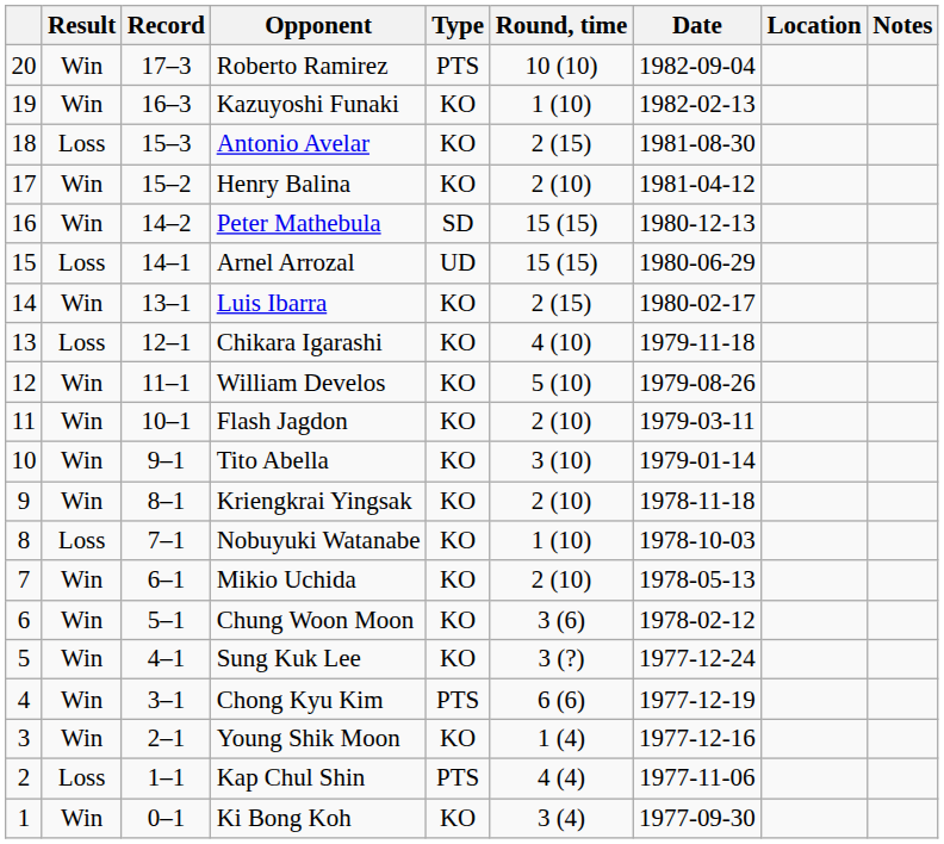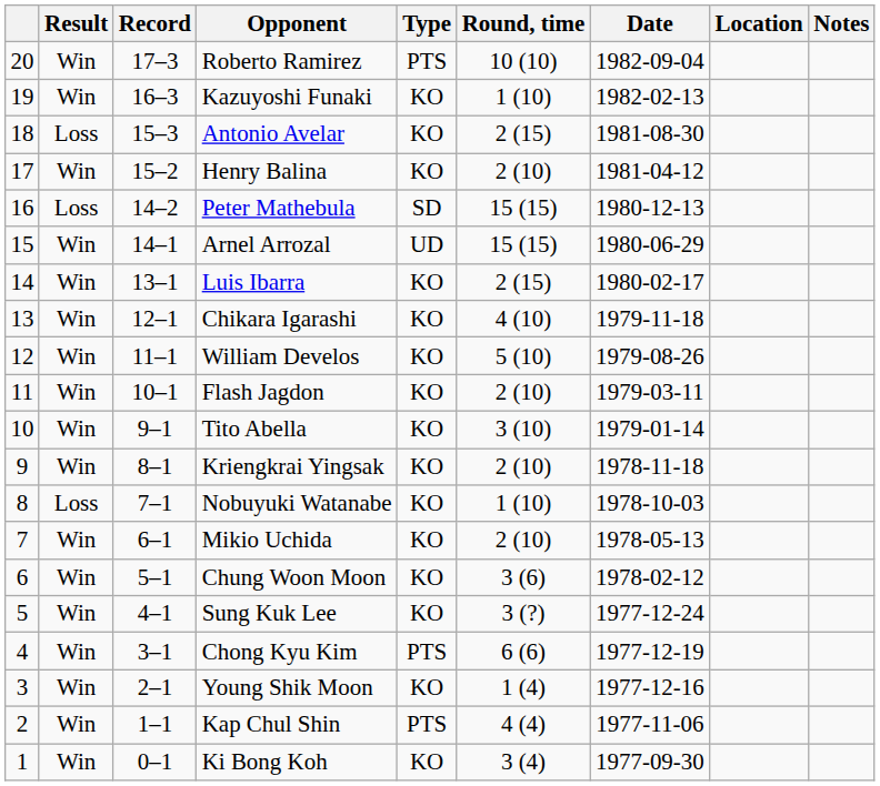 <table class=wikitable style=text-align:center>
 <tr>
 <th></th>
 <th>Result</th>
 <th>Record</th>
 <th>Opponent</th>
 <th>Type</th>
 <th>Round, time</th>
 <th>Date</th>
 <th>Location</th>
 <th>Notes</th>
 </tr>
 <tr>
 <td>20</td>
 <td>Win</td>
 <td>17–3</td>
 <td align=left>Roberto Ramirez</td>
 <td>PTS</td>
 <td>10 (10)</td>
 <td>1982-09-04</td>
 <td align=left></td>
 <td align=left></td>
 </tr>
 <tr>
 <td>19</td>
 <td>Win</td>
 <td>16–3</td>
 <td align=left>Kazuyoshi Funaki</td>
 <td>KO</td>
 <td>1 (10)</td>
 <td>1982-02-13</td>
 <td align=left></td>
 <td align=left></td>
 </tr>
 <tr>
 <td>18</td>
 <td>Loss</td>
 <td>15–3</td>
 <td align=left><a href='#'>Antonio Avelar</a></td>
 <td>KO</td>
 <td>2 (15)</td>
 <td>1981-08-30</td>
 <td align=left></td>
 <td align=left></td>
 </tr>
 <tr>
 <td>17</td>
 <td>Win</td>
 <td>15–2</td>
 <td align=left>Henry Balina</td>
 <td>KO</td>
 <td>2 (10)</td>
 <td>1981-04-12</td>
 <td align=left></td>
 <td align=left></td>
 </tr>
 <tr>
 <td>16</td>
-<td>Win</td>
+<td>Loss</td>
 <td>14–2</td>
 <td align=left><a href='#'>Peter Mathebula</a></td>
 <td>SD</td>
 <td>15 (15)</td>
 <td>1980-12-13</td>
 <td align=left></td>
 <td align=left></td>
 </tr>
 <tr>
 <td>15</td>
-<td>Loss</td>
+<td>Win</td>
 <td>14–1</td>
 <td align=left>Arnel Arrozal</td>
 <td>UD</td>
 <td>15 (15)</td>
 <td>1980-06-29</td>
 <td align=left></td>
 <td align=left></td>
 </tr>
 <tr>
 <td>14</td>
 <td>Win</td>
 <td>13–1</td>
 <td align=left><a href='#'>Luis Ibarra</a></td>
 <td>KO</td>
 <td>2 (15)</td>
 <td>1980-02-17</td>
 <td align=left></td>
 <td align=left></td>
 </tr>
 <tr>
 <td>13</td>
-<td>Loss</td>
+<td>Win</td>
 <td>12–1</td>
 <td align=left>Chikara Igarashi</td>
 <td>KO</td>
 <td>4 (10)</td>
 <td>1979-11-18</td>
 <td align=left></td>
 <td align=left></td>
 </tr>
 <tr>
 <td>12</td>
 <td>Win</td>
 <td>11–1</td>
 <td align=left>William Develos</td>
 <td>KO</td>
 <td>5 (10)</td>
 <td>1979-08-26</td>
 <td align=left></td>
 <td align=left></td>
 </tr>
 <tr>
 <td>11</td>
 <td>Win</td>
 <td>10–1</td>
 <td align=left>Flash Jagdon</td>
 <td>KO</td>
 <td>2 (10)</td>
 <td>1979-03-11</td>
 <td align=left></td>
 <td align=left></td>
 </tr>
 <tr>
 <td>10</td>
 <td>Win</td>
 <td>9–1</td>
 <td align=left>Tito Abella</td>
 <td>KO</td>
 <td>3 (10)</td>
 <td>1979-01-14</td>
 <td align=left></td>
 <td align=left></td>
 </tr>
 <tr>
 <td>9</td>
 <td>Win</td>
 <td>8–1</td>
 <td align=left>Kriengkrai Yingsak</td>
 <td>KO</td>
 <td>2 (10)</td>
 <td>1978-11-18</td>
 <td align=left></td>
 <td align=left></td>
 </tr>
 <tr>
 <td>8</td>
 <td>Loss</td>
 <td>7–1</td>
 <td align=left>Nobuyuki Watanabe</td>
 <td>KO</td>
 <td>1 (10)</td>
 <td>1978-10-03</td>
 <td align=left></td>
 <td align=left></td>
 </tr>
 <tr>
 <td>7</td>
 <td>Win</td>
 <td>6–1</td>
 <td align=left>Mikio Uchida</td>
 <td>KO</td>
 <td>2 (10)</td>
 <td>1978-05-13</td>
 <td align=left></td>
 <td align=left></td>
 </tr>
 <tr>
 <td>6</td>
 <td>Win</td>
 <td>5–1</td>
 <td align=left>Chung Woon Moon</td>
 <td>KO</td>
 <td>3 (6)</td>
 <td>1978-02-12</td>
 <td align=left></td>
 <td align=left></td>
 </tr>
 <tr>
 <td>5</td>
 <td>Win</td>
 <td>4–1</td>
 <td align=left>Sung Kuk Lee</td>
 <td>KO</td>
 <td>3 (?)</td>
 <td>1977-12-24</td>
 <td align=left></td>
 <td align=left></td>
 </tr>
 <tr>
 <td>4</td>
 <td>Win</td>
 <td>3–1</td>
 <td align=left>Chong Kyu Kim</td>
 <td>PTS</td>
 <td>6 (6)</td>
 <td>1977-12-19</td>
 <td align=left></td>
 <td align=left></td>
 </tr>
 <tr>
 <td>3</td>
 <td>Win</td>
 <td>2–1</td>
 <td align=left>Young Shik Moon</td>
 <td>KO</td>
 <td>1 (4)</td>
 <td>1977-12-16</td>
 <td align=left></td>
 <td align=left></td>
 </tr>
 <tr>
 <td>2</td>
-<td>Loss</td>
+<td>Win</td>
 <td>1–1</td>
 <td align=left>Kap Chul Shin</td>
 <td>PTS</td>
 <td>4 (4)</td>
 <td>1977-11-06</td>
 <td align=left></td>
 <td align=left></td>
 </tr>
 <tr>
 <td>1</td>
 <td>Win</td>
 <td>0–1</td>
 <td align=left>Ki Bong Koh</td>
 <td>KO</td>
 <td>3 (4)</td>
 <td>1977-09-30</td>
 <td align=left></td>
 <td align=left></td>
 </tr>
 </table>
